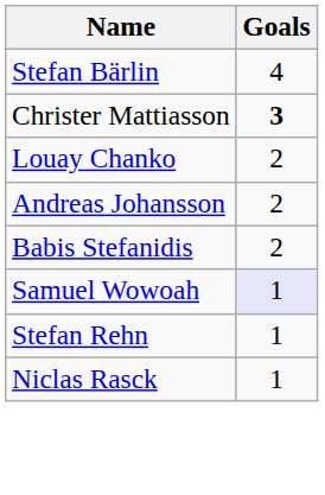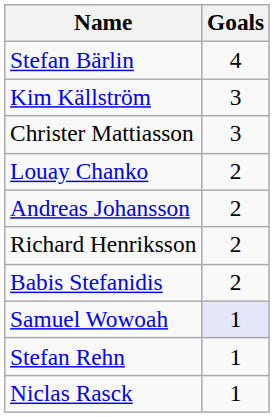 <table class="wikitable">
 <tr>
 <th>Name</th>
 <th>Goals</th>
 </tr>
 <tr>
 <td> <a href='#'>Stefan Bärlin</a></td>
 <td align=center>4</td>
 </tr>
 <tr>
+<td> <a href='#'>Kim Källström</a></td>
+<td align=center>3</td>
+</tr>
+<tr>
 <td> Christer Mattiasson</td>
-<td align=center><strong>3</strong></td>
+<td align=center>3</td>
 </tr>
 <tr>
 <td> <a href='#'>Louay Chanko</a></td>
 <td align=center>2</td>
 </tr>
 <tr>
 <td> <a href='#'>Andreas Johansson</a></td>
+<td align=center>2</td>
+</tr>
+<tr>
+<td> Richard Henriksson</td>
 <td align=center>2</td>
 </tr>
 <tr>
 <td> <a href='#'>Babis Stefanidis</a></td>
 <td align=center>2</td>
 </tr>
 <tr>
 <td> <a href='#'>Samuel Wowoah</a></td>
 <td align=center style="background: lavender;">1</td>
 </tr>
 <tr>
 <td> <a href='#'>Stefan Rehn</a></td>
 <td align=center>1</td>
 </tr>
 <tr>
 <td> <a href='#'>Niclas Rasck</a></td>
 <td align=center>1</td>
 </tr>
 </table>
